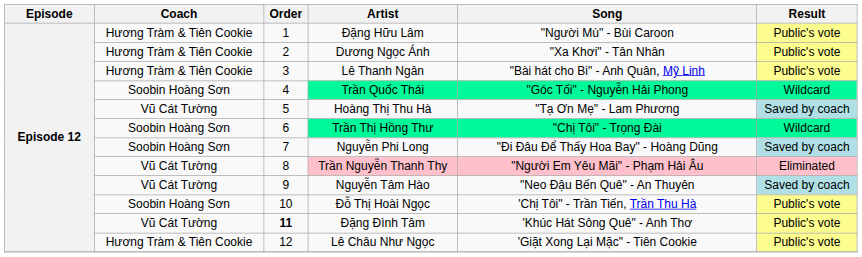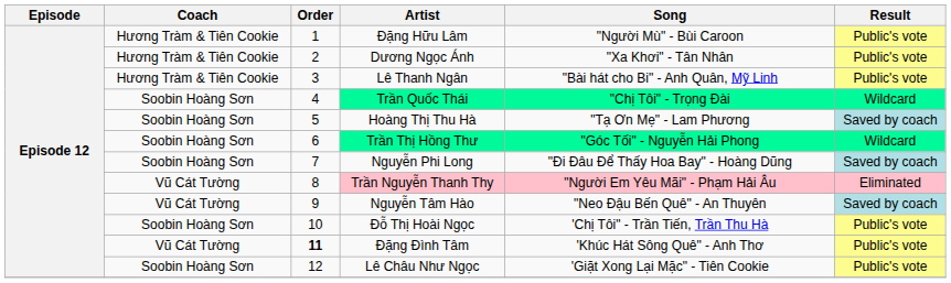 <table class="wikitable" style="text-align:center; width:90%;">
 <tr>
 <th style="width:09%;">Episode</th>
 <th style="width:17%;">Coach</th>
 <th style="width:04%;">Order</th>
 <th style="width:15%;">Artist</th>
 <th style="width:30%;">Song</th>
 <th style="width:10%;">Result</th>
 </tr>
 <tr>
 <th rowspan="12" scope="row">Episode 12<br><small></small></th>
 <td>Hương Tràm & Tiên Cookie</td>
 <td>1</td>
 <td>Đặng Hữu Lâm</td>
 <td>"Người Mù" - Bùi Caroon</td>
 <td style="background:#fdfc8f;">Public's vote</td>
 </tr>
 <tr>
 <td>Hương Tràm & Tiên Cookie</td>
 <td>2</td>
 <td>Dương Ngọc Ánh</td>
 <td>"Xa Khơi" - Tân Nhân</td>
 <td style="background:#fdfc8f;">Public's vote</td>
 </tr>
 <tr>
 <td>Hương Tràm & Tiên Cookie</td>
 <td>3</td>
 <td>Lê Thanh Ngân</td>
 <td>"Bài hát cho Bi" - Anh Quân, <a href='#'>Mỹ Linh</a></td>
 <td style="background:#fdfc8f;">Public's vote</td>
 </tr>
 <tr>
 <td>Soobin Hoàng Sơn</td>
 <td>4</td>
 <td style="background:#00FA9A;">Trần Quốc Thái</td>
-<td style="background:#00FA9A;">"Góc Tối" - Nguyễn Hải Phong</td>
+<td style="background:#00FA9A;">"Chị Tôi" - Trọng Đài</td>
 <td style="background:#00FA9A;">Wildcard</td>
 </tr>
 <tr>
-<td>Vũ Cát Tường</td>
+<td>Soobin Hoàng Sơn</td>
 <td>5</td>
 <td>Hoàng Thị Thu Hà</td>
 <td>"Tạ Ơn Mẹ" - Lam Phương</td>
 <td style="background:#B0E0E6;">Saved by coach</td>
 </tr>
 <tr>
 <td>Soobin Hoàng Sơn</td>
 <td>6</td>
 <td style="background:#00FA9A;">Trần Thị Hồng Thư</td>
-<td style="background:#00FA9A;">"Chị Tôi" - Trọng Đài</td>
+<td style="background:#00FA9A;">"Góc Tối" - Nguyễn Hải Phong</td>
 <td style="background:#00FA9A;">Wildcard</td>
 </tr>
 <tr>
 <td>Soobin Hoàng Sơn</td>
 <td>7</td>
 <td>Nguyễn Phi Long</td>
 <td>"Đi Đâu Để Thấy Hoa Bay" - Hoàng Dũng</td>
 <td style="background:#B0E0E6;">Saved by coach</td>
 </tr>
 <tr>
 <td>Vũ Cát Tường</td>
 <td>8</td>
 <td style="background:pink;">Trần Nguyễn Thanh Thy</td>
 <td style="background:pink;">"Người Em Yêu Mãi" - Phạm Hải Âu</td>
 <td style="background:pink;">Eliminated</td>
 </tr>
 <tr>
 <td>Vũ Cát Tường</td>
 <td>9</td>
 <td>Nguyễn Tâm Hào</td>
 <td>"Neo Đậu Bến Quê" - An Thuyên</td>
 <td style="background:#B0E0E6;">Saved by coach</td>
 </tr>
 <tr>
 <td>Soobin Hoàng Sơn</td>
 <td>10</td>
 <td>Đỗ Thị Hoài Ngọc</td>
 <td>'Chị Tôi" - Trần Tiến, <a href='#'>Trần Thu Hà</a></td>
 <td style="background:#fdfc8f;">Public's vote</td>
 </tr>
 <tr>
 <td>Vũ Cát Tường</td>
 <td><strong>11</strong></td>
 <td>Đặng Đình Tâm</td>
 <td>'Khúc Hát Sông Quê" - Anh Thơ</td>
 <td style="background:#fdfc8f;">Public's vote</td>
 </tr>
 <tr>
-<td>Hương Tràm & Tiên Cookie</td>
+<td>Soobin Hoàng Sơn</td>
 <td>12</td>
 <td>Lê Châu Như Ngọc</td>
 <td>'Giặt Xong Lại Mặc" - Tiên Cookie</td>
 <td style="background:#fdfc8f;">Public's vote</td>
 </tr>
 <tr>
 </tr>
 </table>
